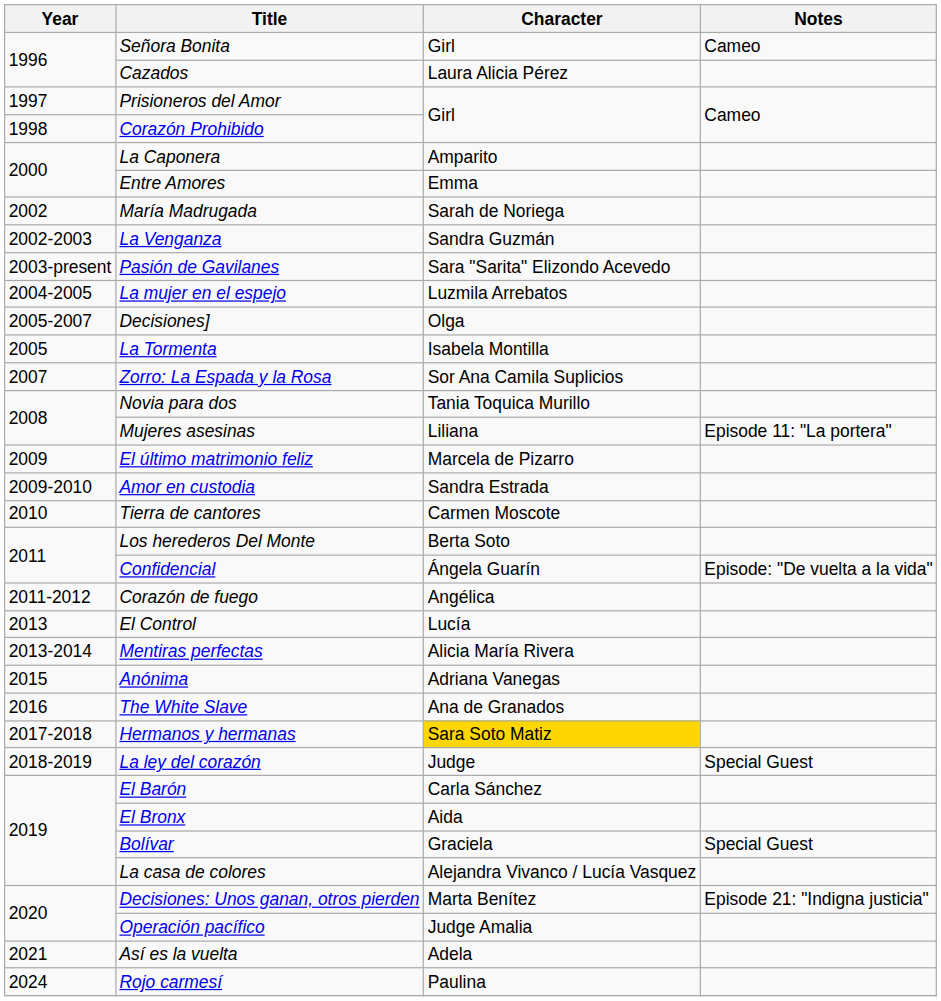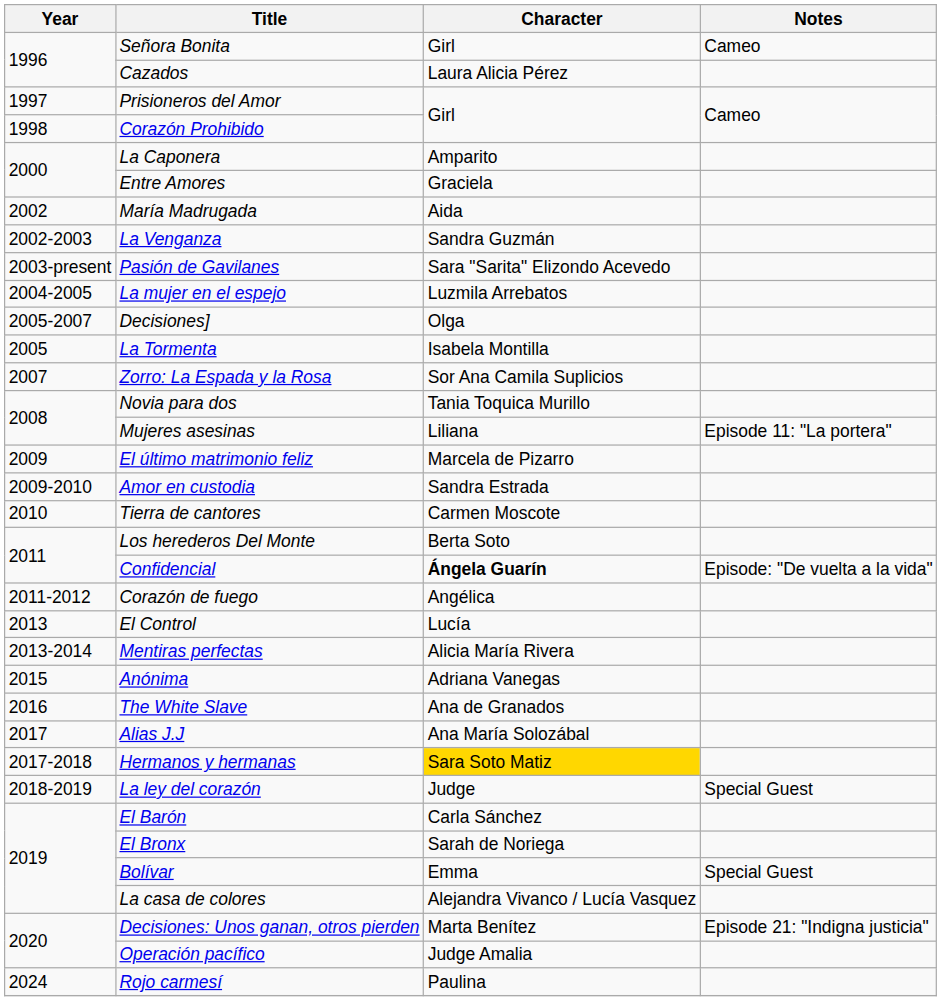 <table class="wikitable" style="font-size: 90%;">
 <tr>
 <th>Year</th>
 <th>Title</th>
 <th>Character</th>
 <th>Notes</th>
 </tr>
 <tr>
 <td rowspan="2">1996</td>
 <td><em>Señora Bonita</em></td>
 <td>Girl</td>
 <td>Cameo</td>
 </tr>
 <tr>
 <td><em>Cazados</em></td>
 <td>Laura Alicia Pérez</td>
 <td></td>
 </tr>
 <tr>
 <td>1997</td>
 <td><em>Prisioneros del Amor</em></td>
 <td rowspan="2">Girl</td>
 <td rowspan="2">Cameo</td>
 </tr>
 <tr>
 <td>1998</td>
 <td><em><a href='#'>Corazón Prohibido</a></em></td>
 </tr>
 <tr>
 <td rowspan="2">2000</td>
 <td><em>La Caponera</em></td>
 <td>Amparito</td>
 <td></td>
 </tr>
 <tr>
 <td><em>Entre Amores</em></td>
-<td>Emma</td>
+<td>Graciela</td>
 <td></td>
 </tr>
 <tr>
 <td>2002</td>
 <td><em>María Madrugada</em></td>
-<td>Sarah de Noriega</td>
+<td>Aida</td>
 <td></td>
 </tr>
 <tr>
 <td>2002-2003</td>
 <td><em><a href='#'>La Venganza</a></em></td>
 <td>Sandra Guzmán</td>
 <td></td>
 </tr>
 <tr>
 <td>2003-present</td>
 <td><em><a href='#'>Pasión de Gavilanes</a></em></td>
 <td>Sara "Sarita" Elizondo Acevedo</td>
 <td></td>
 </tr>
 <tr>
 <td>2004-2005</td>
 <td><em><a href='#'>La mujer en el espejo</a></em></td>
 <td>Luzmila Arrebatos</td>
 <td></td>
 </tr>
 <tr>
 <td>2005-2007</td>
 <td><em>Decisiones]</em></td>
 <td>Olga</td>
 <td></td>
 </tr>
 <tr>
 <td>2005</td>
 <td><em><a href='#'>La Tormenta</a></em></td>
 <td>Isabela Montilla</td>
 <td></td>
 </tr>
 <tr>
 <td>2007</td>
 <td><em><a href='#'>Zorro: La Espada y la Rosa</a></em></td>
 <td>Sor Ana Camila Suplicios</td>
 <td></td>
 </tr>
 <tr>
 <td rowspan="2">2008</td>
 <td><em>Novia para dos</em></td>
 <td>Tania Toquica Murillo</td>
 <td></td>
 </tr>
 <tr>
 <td><em>Mujeres asesinas</em></td>
 <td>Liliana</td>
 <td>Episode 11: "La portera"</td>
 </tr>
 <tr>
 <td>2009</td>
 <td><em><a href='#'>El último matrimonio feliz</a></em></td>
 <td>Marcela de Pizarro</td>
 <td></td>
 </tr>
 <tr>
 <td>2009-2010</td>
 <td><a href='#'><em>Amor en custodia</em></a></td>
 <td>Sandra Estrada</td>
 <td></td>
 </tr>
 <tr>
 <td>2010</td>
 <td><em>Tierra de cantores</em></td>
 <td>Carmen Moscote</td>
 <td></td>
 </tr>
 <tr>
 <td rowspan="2">2011</td>
 <td><em>Los herederos Del Monte</em></td>
 <td>Berta Soto</td>
 <td></td>
 </tr>
 <tr>
 <td><em><a href='#'>Confidencial</a></em></td>
-<td>Ángela Guarín</td>
+<td><strong>Ángela Guarín</strong></td>
 <td>Episode: "De vuelta a la vida"</td>
 </tr>
 <tr>
 <td>2011-2012</td>
 <td><em>Corazón de fuego</em></td>
 <td>Angélica</td>
 <td></td>
 </tr>
 <tr>
 <td>2013</td>
 <td><em>El Control</em></td>
 <td>Lucía</td>
 <td></td>
 </tr>
 <tr>
 <td>2013-2014</td>
 <td><em><a href='#'>Mentiras perfectas</a></em></td>
 <td>Alicia María Rivera</td>
 <td></td>
 </tr>
 <tr>
 <td>2015</td>
 <td><em><a href='#'>Anónima</a></em></td>
 <td>Adriana Vanegas</td>
 <td></td>
 </tr>
 <tr>
 <td>2016</td>
 <td><em><a href='#'>The White Slave</a></em></td>
 <td>Ana de Granados</td>
 <td></td>
 </tr>
 <tr>
+<td>2017</td>
+<td><em><a href='#'>Alias J.J</a></em></td>
+<td>Ana María Solozábal</td>
+<td></td>
+</tr>
+<tr>
 <td>2017-2018</td>
 <td><em><a href='#'>Hermanos y hermanas</a></em></td>
 <td style="background: gold;">Sara Soto Matiz</td>
 <td></td>
 </tr>
 <tr>
 <td>2018-2019</td>
 <td><em><a href='#'>La ley del corazón</a></em></td>
 <td>Judge</td>
 <td>Special Guest</td>
 </tr>
 <tr>
 <td rowspan="4">2019</td>
 <td><em><a href='#'>El Barón</a></em></td>
 <td>Carla Sánchez</td>
 <td></td>
 </tr>
 <tr>
 <td><em><a href='#'>El Bronx</a></em></td>
-<td>Aida</td>
+<td>Sarah de Noriega</td>
 <td></td>
 </tr>
 <tr>
 <td><em><a href='#'>Bolívar</a></em></td>
-<td>Graciela</td>
+<td>Emma</td>
 <td>Special Guest</td>
 </tr>
 <tr>
 <td><em>La casa de colores</em></td>
 <td>Alejandra Vivanco / Lucía Vasquez</td>
 <td></td>
 </tr>
 <tr>
 <td rowspan="2">2020</td>
 <td><em><a href='#'>Decisiones: Unos ganan, otros pierden</a></em></td>
 <td>Marta Benítez</td>
 <td>Episode 21: "Indigna justicia"</td>
 </tr>
 <tr>
 <td><em><a href='#'>Operación pacífico</a></em></td>
 <td>Judge Amalia</td>
 <td></td>
 </tr>
 <tr>
-<td>2021</td>
-<td><em>Así es la vuelta</em></td>
-<td>Adela</td>
-<td></td>
-</tr>
-<tr>
 <td>2024</td>
 <td><em><a href='#'>Rojo carmesí</a></em></td>
 <td>Paulina</td>
 <td></td>
 </tr>
 <tr>
 </tr>
 </table>
